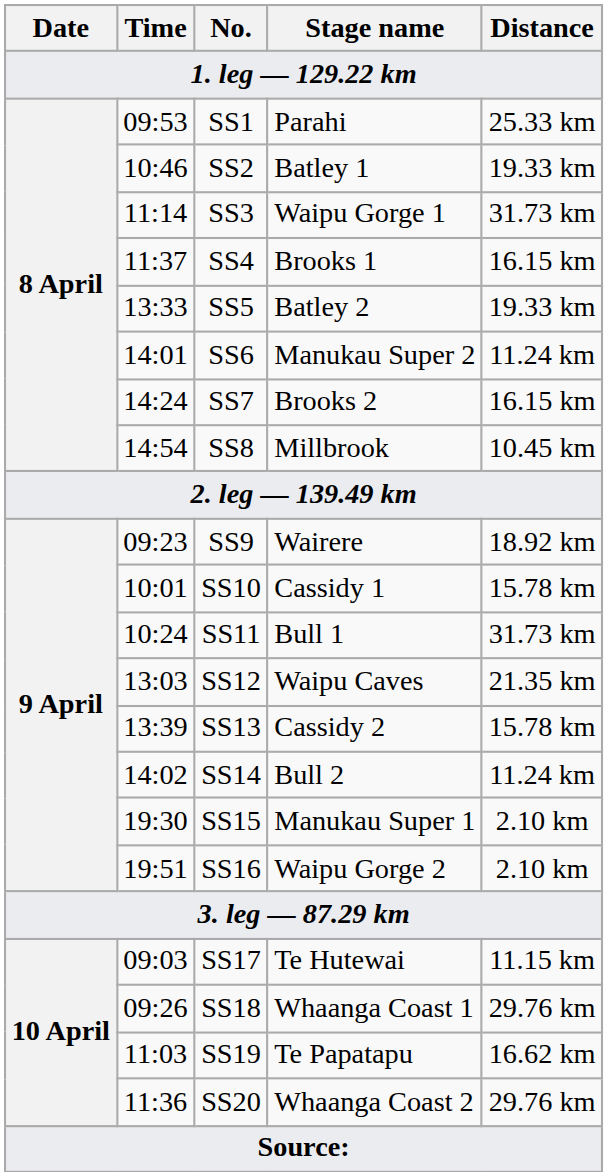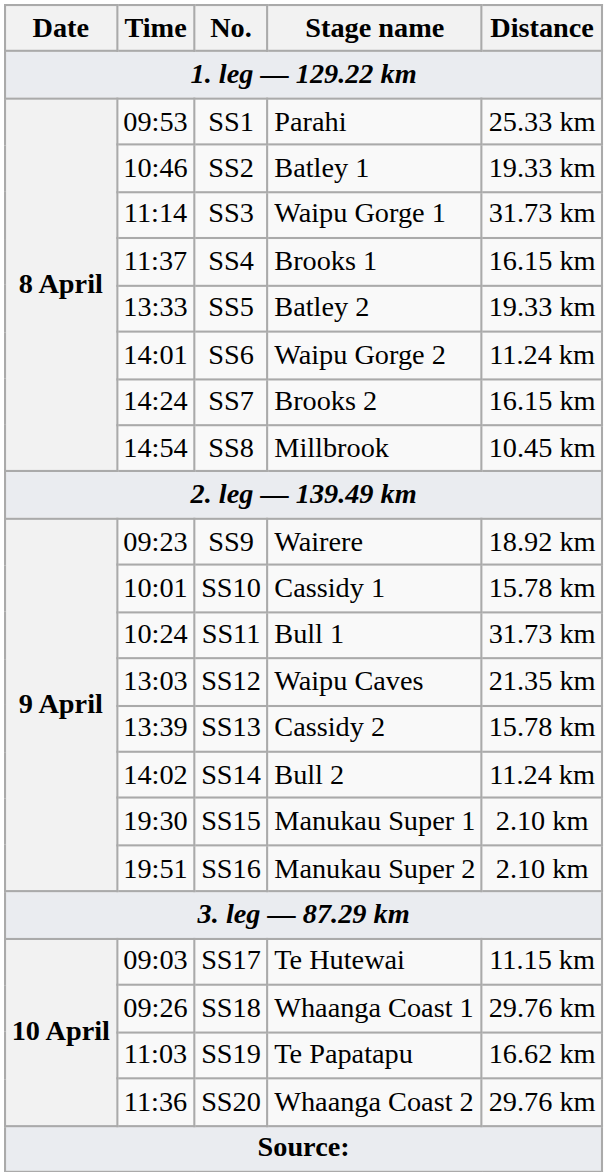 <table class="wikitable" style="font-size: 85%;">
 <tr>
 <th>Date</th>
 <th>Time</th>
 <th>No.</th>
 <th>Stage name</th>
 <th>Distance</th>
 </tr>
 <tr>
 <td style="background-color:#EAECF0; text-align:center" colspan="5"><strong><em>1. leg — 129.22 km</em></strong></td>
 </tr>
 <tr>
 <th rowspan="8">8 April</th>
 <td align="center">09:53</td>
 <td align="center">SS1</td>
 <td>Parahi</td>
 <td align="center">25.33 km</td>
 </tr>
 <tr>
 <td align="center">10:46</td>
 <td align="center">SS2</td>
 <td>Batley 1</td>
 <td align="center">19.33 km</td>
 </tr>
 <tr>
 <td align="center">11:14</td>
 <td align="center">SS3</td>
 <td>Waipu Gorge 1</td>
 <td align="center">31.73 km</td>
 </tr>
 <tr>
 <td align="center">11:37</td>
 <td align="center">SS4</td>
 <td>Brooks 1</td>
 <td align="center">16.15 km</td>
 </tr>
 <tr>
 <td align="center">13:33</td>
 <td align="center">SS5</td>
 <td>Batley 2</td>
 <td align="center">19.33 km</td>
 </tr>
 <tr>
 <td align="center">14:01</td>
 <td align="center">SS6</td>
-<td>Manukau Super 2</td>
+<td>Waipu Gorge 2</td>
 <td align="center">11.24 km</td>
 </tr>
 <tr>
 <td align="center">14:24</td>
 <td align="center">SS7</td>
 <td>Brooks 2</td>
 <td align="center">16.15 km</td>
 </tr>
 <tr>
 <td align="center">14:54</td>
 <td align="center">SS8</td>
 <td>Millbrook</td>
 <td align="center">10.45 km</td>
 </tr>
 <tr>
 <td style="background-color:#EAECF0; text-align:center" colspan="5"><strong><em>2. leg — 139.49 km</em></strong></td>
 </tr>
 <tr>
 <th rowspan="8">9 April</th>
 <td align="center">09:23</td>
 <td align="center">SS9</td>
 <td>Wairere</td>
 <td align="center">18.92 km</td>
 </tr>
 <tr>
 <td align="center">10:01</td>
 <td align="center">SS10</td>
 <td>Cassidy 1</td>
 <td align="center">15.78 km</td>
 </tr>
 <tr>
 <td align="center">10:24</td>
 <td align="center">SS11</td>
 <td>Bull 1</td>
 <td align="center">31.73 km</td>
 </tr>
 <tr>
 <td align="center">13:03</td>
 <td align="center">SS12</td>
 <td>Waipu Caves</td>
 <td align="center">21.35 km</td>
 </tr>
 <tr>
 <td align="center">13:39</td>
 <td align="center">SS13</td>
 <td>Cassidy 2</td>
 <td align="center">15.78 km</td>
 </tr>
 <tr>
 <td align="center">14:02</td>
 <td align="center">SS14</td>
 <td>Bull 2</td>
 <td align="center">11.24 km</td>
 </tr>
 <tr>
 <td align="center">19:30</td>
 <td align="center">SS15</td>
 <td>Manukau Super 1</td>
 <td align="center">2.10 km</td>
 </tr>
 <tr>
 <td align="center">19:51</td>
 <td align="center">SS16</td>
-<td>Waipu Gorge 2</td>
+<td>Manukau Super 2</td>
 <td align="center">2.10 km</td>
 </tr>
 <tr>
 <td style="background-color:#EAECF0; text-align:center" colspan="5"><strong><em>3. leg — 87.29 km</em></strong></td>
 </tr>
 <tr>
 <th rowspan="4">10 April</th>
 <td align="center">09:03</td>
 <td align="center">SS17</td>
 <td>Te Hutewai</td>
 <td align="center">11.15 km</td>
 </tr>
 <tr>
 <td align="center">09:26</td>
 <td align="center">SS18</td>
 <td>Whaanga Coast 1</td>
 <td align="center">29.76 km</td>
 </tr>
 <tr>
 <td align="center">11:03</td>
 <td align="center">SS19</td>
 <td>Te Papatapu</td>
 <td align="center">16.62 km</td>
 </tr>
 <tr>
 <td align="center">11:36</td>
 <td align="center">SS20</td>
 <td>Whaanga Coast 2</td>
 <td align="center">29.76 km</td>
 </tr>
 <tr>
 <td style="background-color:#EAECF0; text-align:center" colspan="5"><strong>Source:</strong></td>
 </tr>
 <tr>
 </tr>
 </table>
